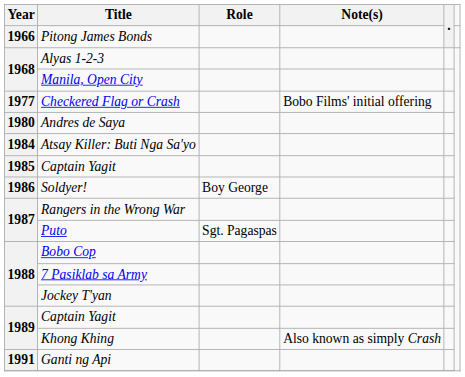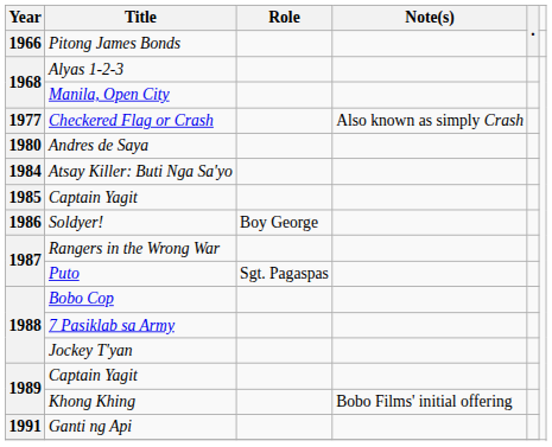 <table class="wikitable plainrowheaders sortable">
 <tr>
 <th scope="col">Year</th>
 <th scope="col">Title</th>
 <th scope="col" class="unsortable">Role</th>
 <th scope="col" class="unsortable">Note(s)</th>
 <th rowspan="2" scope="col" class="unsortable">.</th>
 </tr>
 <tr>
 <th scope="row">1966</th>
 <td><em>Pitong James Bonds</em></td>
 <td></td>
 <td></td>
 <td style="text-align:center;"></td>
 </tr>
 <tr>
 <th scope="row" rowspan="2">1968</th>
 <td><em>Alyas 1-2-3</em></td>
 <td></td>
 <td></td>
 <td style="text-align:center;"></td>
 </tr>
 <tr>
 <td><em><a href='#'>Manila, Open City</a></em></td>
 <td></td>
 <td></td>
 <td style="text-align:center;"></td>
 </tr>
 <tr>
 <th scope="row">1977</th>
 <td><em><a href='#'>Checkered Flag or Crash</a></em></td>
 <td></td>
-<td>Bobo Films' initial offering</td>
+<td>Also known as simply <em>Crash</em></td>
 <td style="text-align:center;"></td>
 </tr>
 <tr>
 <th scope="row">1980</th>
 <td><em>Andres de Saya</em></td>
 <td></td>
 <td></td>
 <td style="text-align:center;"></td>
 </tr>
 <tr>
 <th scope="row">1984</th>
 <td><em>Atsay Killer: Buti Nga Sa'yo</em></td>
 <td></td>
 <td></td>
 <td style="text-align:center;"></td>
 </tr>
 <tr>
 <th scope="row">1985</th>
 <td><em>Captain Yagit</em></td>
 <td></td>
 <td></td>
 <td style="text-align:center;"></td>
 </tr>
 <tr>
 <th scope="row">1986</th>
 <td><em>Soldyer!</em></td>
 <td>Boy George</td>
 <td></td>
 <td style="text-align:center;"></td>
 </tr>
 <tr>
 <th rowspan="2" scope="row">1987</th>
 <td><em>Rangers in the Wrong War</em></td>
 <td></td>
 <td></td>
 <td style="text-align:center;"></td>
 </tr>
 <tr>
 <td><em><a href='#'>Puto</a></em></td>
 <td>Sgt. Pagaspas</td>
 <td></td>
 <td style="text-align:center;"></td>
 </tr>
 <tr>
 <th rowspan="3" scope="row">1988</th>
 <td><em><a href='#'>Bobo Cop</a></em></td>
 <td></td>
 <td></td>
 <td style="text-align:center;"></td>
 </tr>
 <tr>
 <td><em><a href='#'>7 Pasiklab sa Army</a></em></td>
 <td></td>
 <td></td>
 <td style="text-align:center;"></td>
 </tr>
 <tr>
 <td><em>Jockey T'yan</em></td>
 <td></td>
 <td></td>
 <td style="text-align:center;"></td>
 </tr>
 <tr>
 <th rowspan="2" scope="row">1989</th>
 <td><em>Captain Yagit</em> </td>
 <td></td>
 <td></td>
 <td style="text-align:center;"></td>
 </tr>
 <tr>
 <td><em>Khong Khing</em> </td>
 <td></td>
-<td>Also known as simply <em>Crash</em></td>
+<td>Bobo Films' initial offering</td>
 <td style="text-align:center;"></td>
 </tr>
 <tr>
 <th scope="row">1991</th>
 <td><em>Ganti ng Api</em></td>
 <td></td>
 <td></td>
 <td style="text-align:center;"></td>
 </tr>
 <tr>
 </tr>
 </table>
